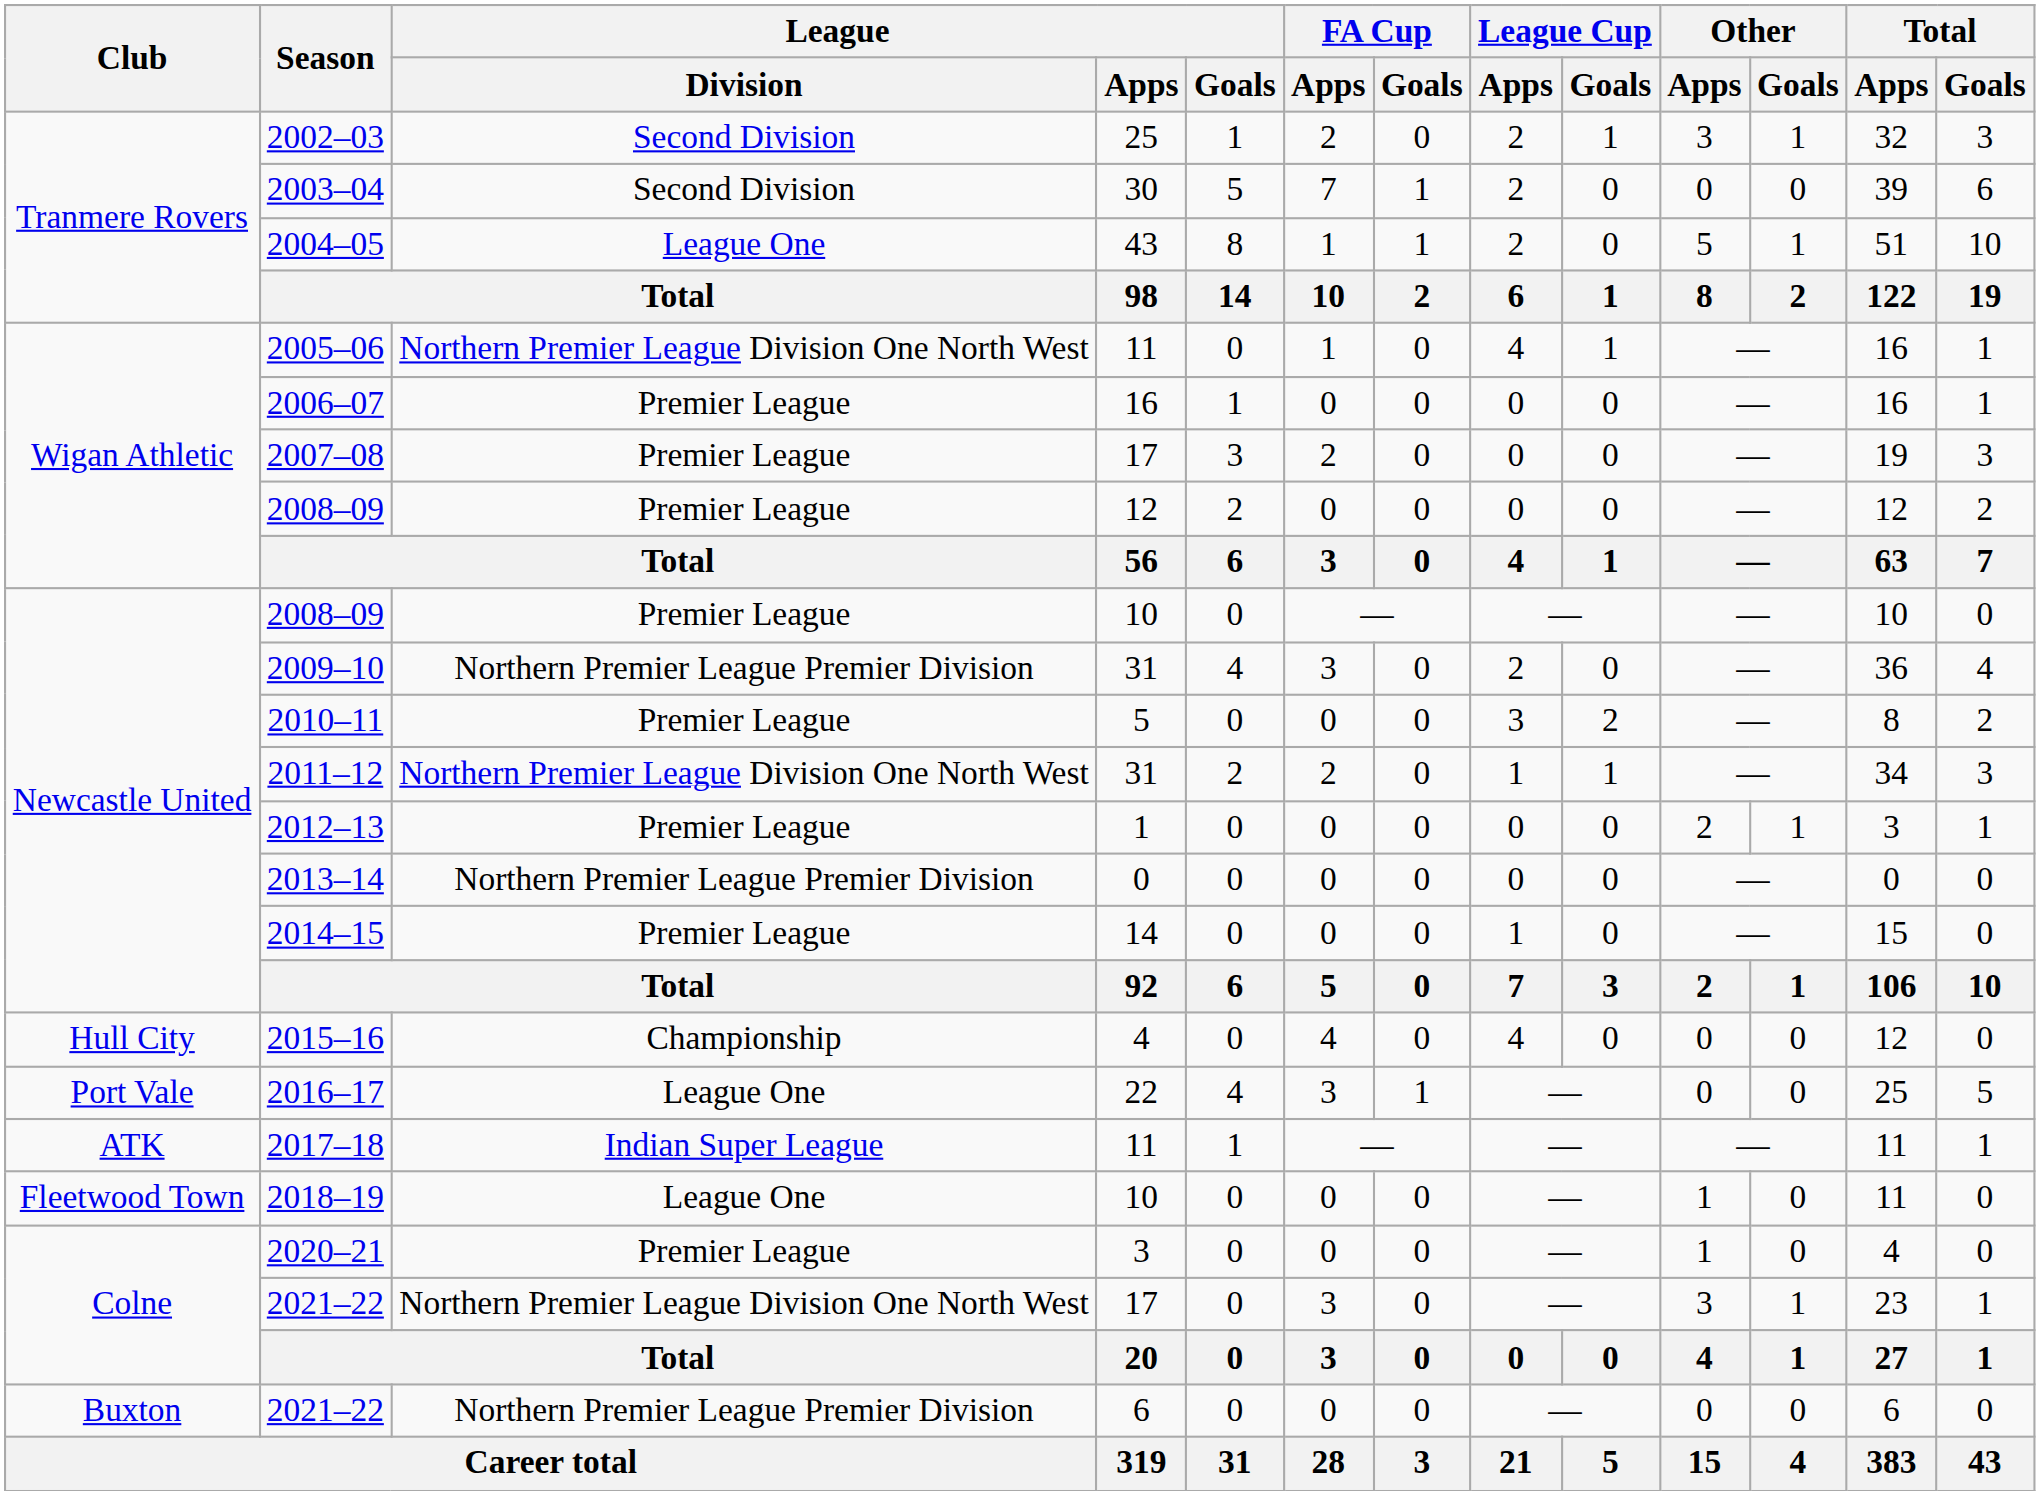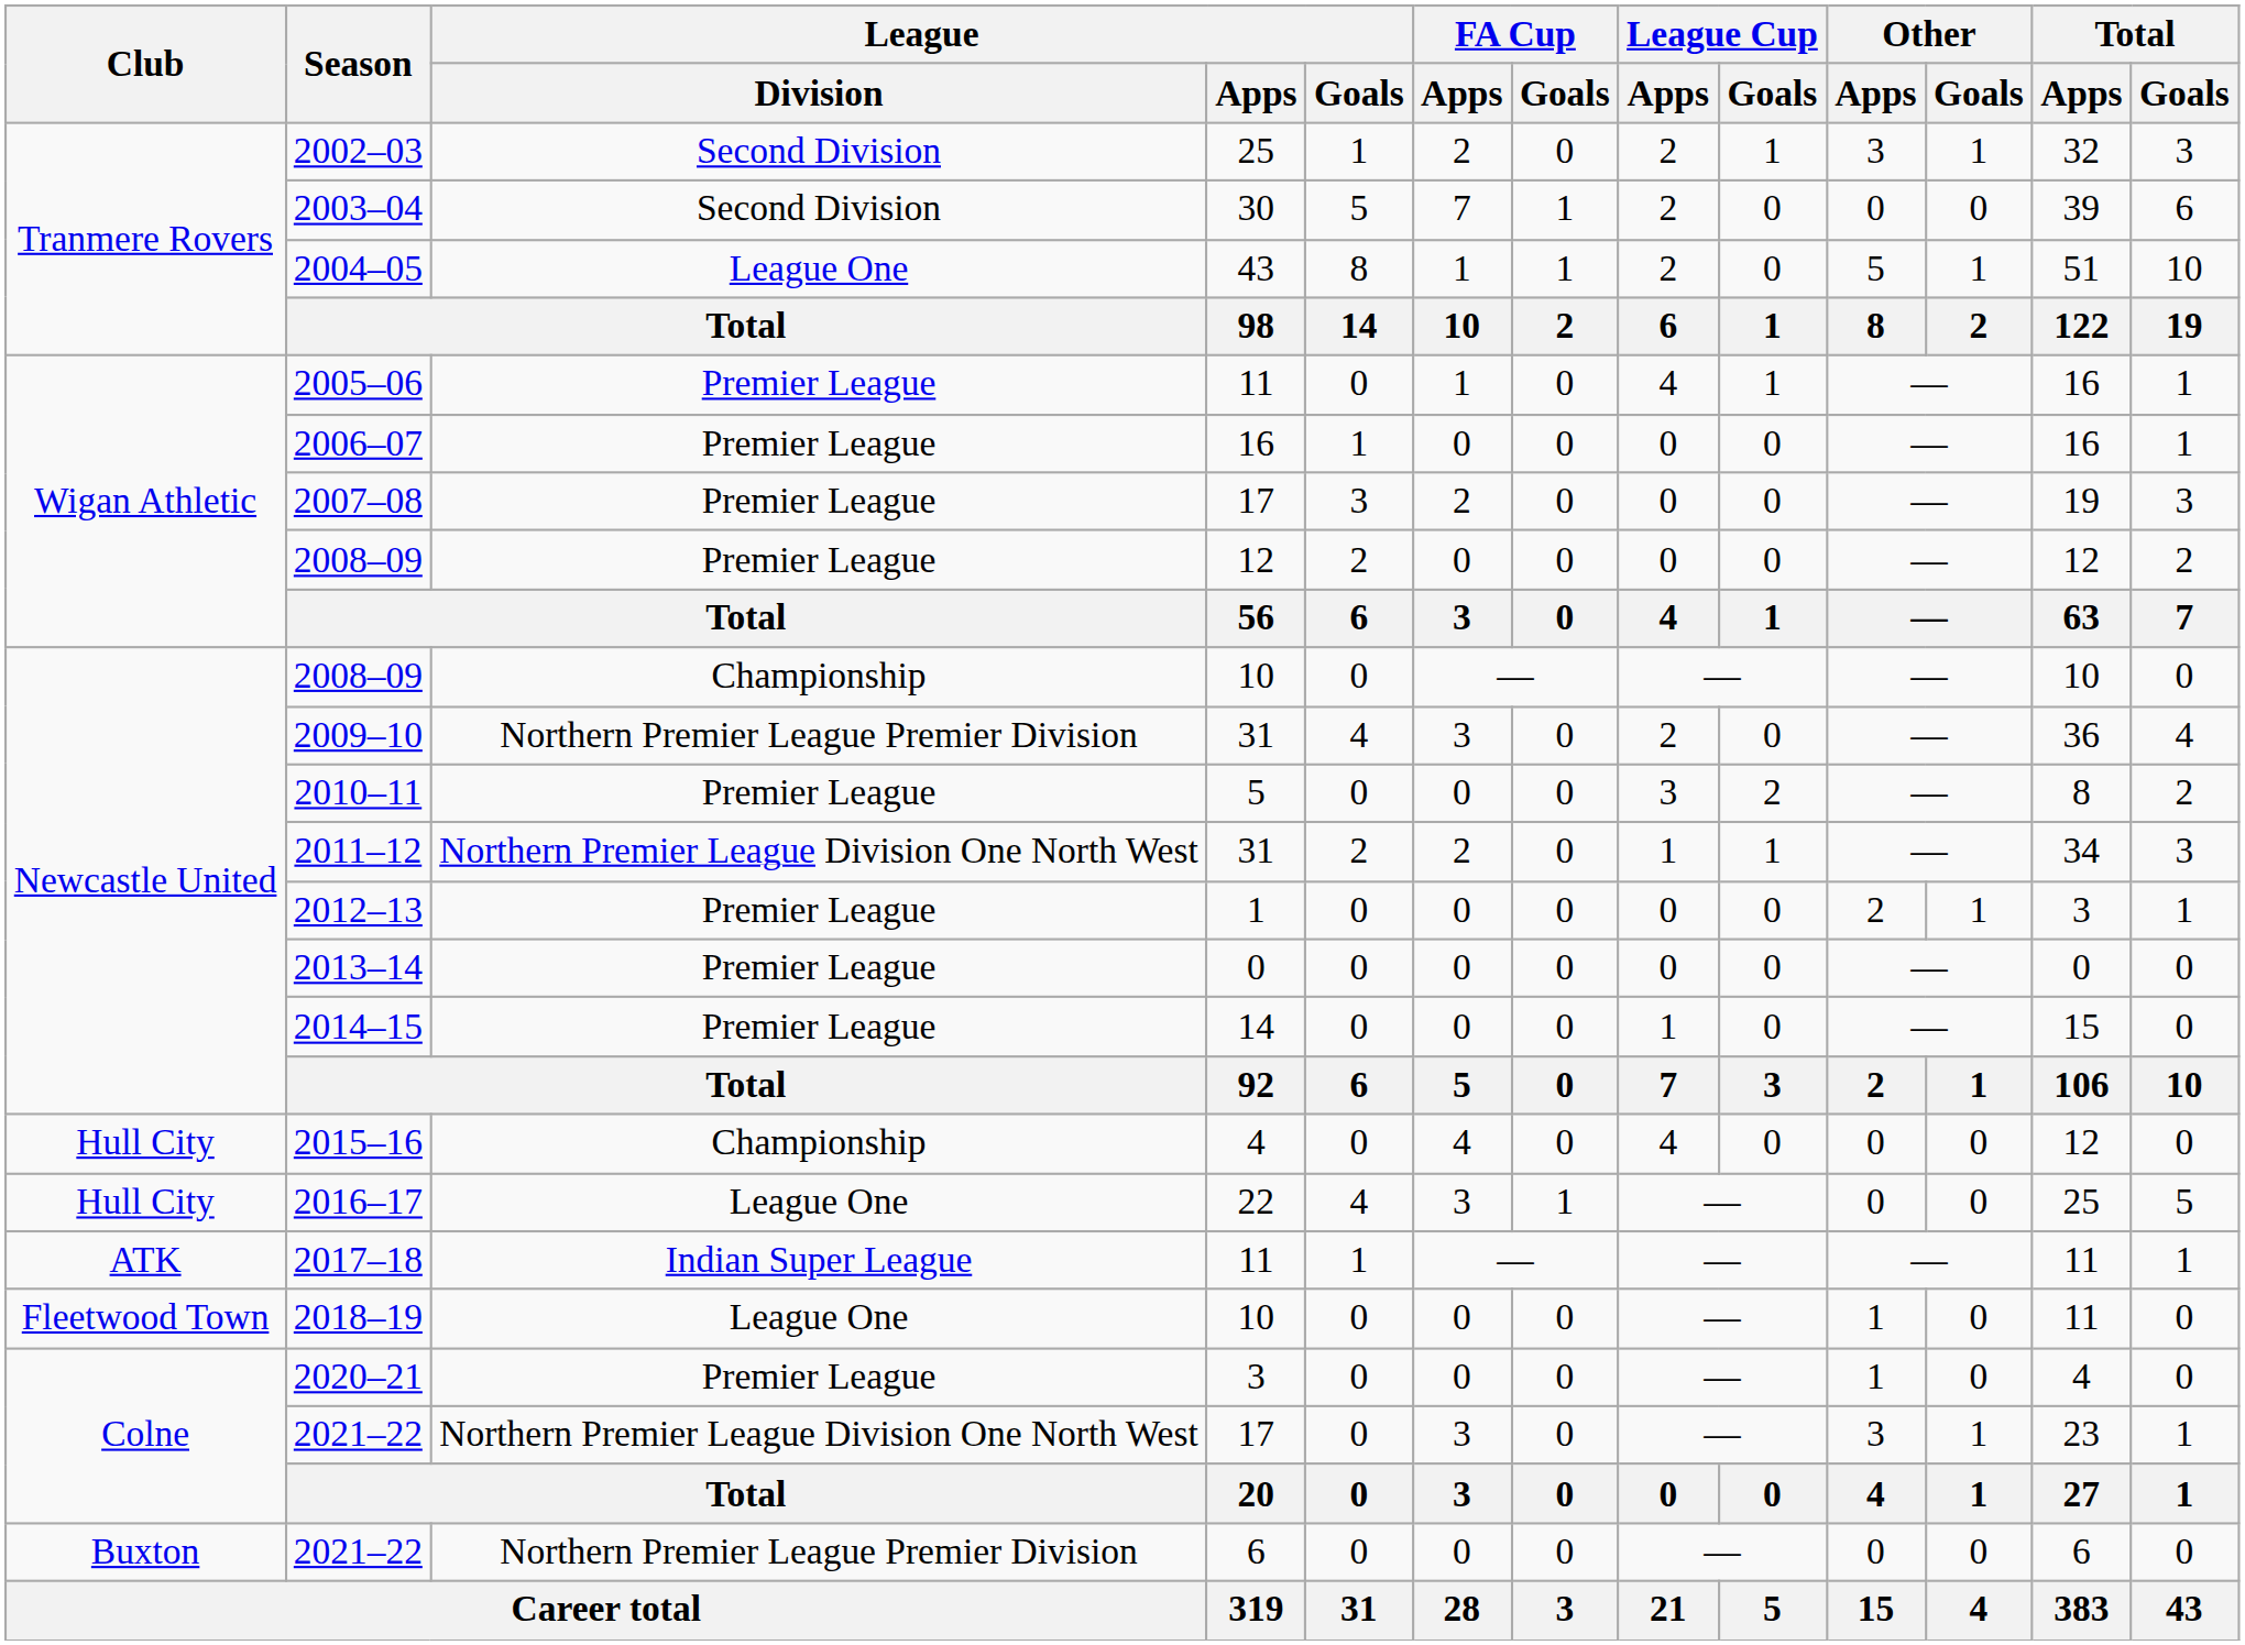 <table class=wikitable style=text-align:center>
 <tr>
 <th rowspan=2>Club</th>
 <th rowspan=2>Season</th>
 <th colspan=3>League</th>
 <th colspan=2><a href='#'>FA Cup</a></th>
 <th colspan=2><a href='#'>League Cup</a></th>
 <th colspan=2>Other</th>
 <th colspan=2>Total</th>
 </tr>
 <tr>
 <th>Division</th>
 <th>Apps</th>
 <th>Goals</th>
 <th>Apps</th>
 <th>Goals</th>
 <th>Apps</th>
 <th>Goals</th>
 <th>Apps</th>
 <th>Goals</th>
 <th>Apps</th>
 <th>Goals</th>
 </tr>
 <tr>
 <td rowspan=4><a href='#'>Tranmere Rovers</a></td>
 <td><a href='#'>2002–03</a></td>
 <td><a href='#'>Second Division</a></td>
 <td>25</td>
 <td>1</td>
 <td>2</td>
 <td>0</td>
 <td>2</td>
 <td>1</td>
 <td>3</td>
 <td>1</td>
 <td>32</td>
 <td>3</td>
 </tr>
 <tr>
 <td><a href='#'>2003–04</a></td>
 <td>Second Division</td>
 <td>30</td>
 <td>5</td>
 <td>7</td>
 <td>1</td>
 <td>2</td>
 <td>0</td>
 <td>0</td>
 <td>0</td>
 <td>39</td>
 <td>6</td>
 </tr>
 <tr>
 <td><a href='#'>2004–05</a></td>
 <td><a href='#'>League One</a></td>
 <td>43</td>
 <td>8</td>
 <td>1</td>
 <td>1</td>
 <td>2</td>
 <td>0</td>
 <td>5</td>
 <td>1</td>
 <td>51</td>
 <td>10</td>
 </tr>
 <tr>
 <th colspan=2>Total</th>
 <th>98</th>
 <th>14</th>
 <th>10</th>
 <th>2</th>
 <th>6</th>
 <th>1</th>
 <th>8</th>
 <th>2</th>
 <th>122</th>
 <th>19</th>
 </tr>
 <tr>
 <td rowspan=5><a href='#'>Wigan Athletic</a></td>
 <td><a href='#'>2005–06</a></td>
-<td><a href='#'>Northern Premier League</a> Division One North West</td>
+<td><a href='#'>Premier League</a></td>
 <td>11</td>
 <td>0</td>
 <td>1</td>
 <td>0</td>
 <td>4</td>
 <td>1</td>
 <td colspan=2>—</td>
 <td>16</td>
 <td>1</td>
 </tr>
 <tr>
 <td><a href='#'>2006–07</a></td>
 <td>Premier League</td>
 <td>16</td>
 <td>1</td>
 <td>0</td>
 <td>0</td>
 <td>0</td>
 <td>0</td>
 <td colspan=2>—</td>
 <td>16</td>
 <td>1</td>
 </tr>
 <tr>
 <td><a href='#'>2007–08</a></td>
 <td>Premier League</td>
 <td>17</td>
 <td>3</td>
 <td>2</td>
 <td>0</td>
 <td>0</td>
 <td>0</td>
 <td colspan=2>—</td>
 <td>19</td>
 <td>3</td>
 </tr>
 <tr>
 <td><a href='#'>2008–09</a></td>
 <td>Premier League</td>
 <td>12</td>
 <td>2</td>
 <td>0</td>
 <td>0</td>
 <td>0</td>
 <td>0</td>
 <td colspan=2>—</td>
 <td>12</td>
 <td>2</td>
 </tr>
 <tr>
 <th colspan=2>Total</th>
 <th>56</th>
 <th>6</th>
 <th>3</th>
 <th>0</th>
 <th>4</th>
 <th>1</th>
 <th colspan=2>—</th>
 <th>63</th>
 <th>7</th>
 </tr>
 <tr>
 <td rowspan=8><a href='#'>Newcastle United</a></td>
 <td><a href='#'>2008–09</a></td>
-<td>Premier League</td>
+<td>Championship</td>
 <td>10</td>
 <td>0</td>
 <td colspan=2>—</td>
 <td colspan=2>—</td>
 <td colspan=2>—</td>
 <td>10</td>
 <td>0</td>
 </tr>
 <tr>
 <td><a href='#'>2009–10</a></td>
 <td>Northern Premier League Premier Division</td>
 <td>31</td>
 <td>4</td>
 <td>3</td>
 <td>0</td>
 <td>2</td>
 <td>0</td>
 <td colspan=2>—</td>
 <td>36</td>
 <td>4</td>
 </tr>
 <tr>
 <td><a href='#'>2010–11</a></td>
 <td>Premier League</td>
 <td>5</td>
 <td>0</td>
 <td>0</td>
 <td>0</td>
 <td>3</td>
 <td>2</td>
 <td colspan=2>—</td>
 <td>8</td>
 <td>2</td>
 </tr>
 <tr>
 <td><a href='#'>2011–12</a></td>
 <td><a href='#'>Northern Premier League</a> Division One North West</td>
 <td>31</td>
 <td>2</td>
 <td>2</td>
 <td>0</td>
 <td>1</td>
 <td>1</td>
 <td colspan=2>—</td>
 <td>34</td>
 <td>3</td>
 </tr>
 <tr>
 <td><a href='#'>2012–13</a></td>
 <td>Premier League</td>
 <td>1</td>
 <td>0</td>
 <td>0</td>
 <td>0</td>
 <td>0</td>
 <td>0</td>
 <td>2</td>
 <td>1</td>
 <td>3</td>
 <td>1</td>
 </tr>
 <tr>
 <td><a href='#'>2013–14</a></td>
-<td>Northern Premier League Premier Division</td>
+<td>Premier League</td>
 <td>0</td>
 <td>0</td>
 <td>0</td>
 <td>0</td>
 <td>0</td>
 <td>0</td>
 <td colspan=2>—</td>
 <td>0</td>
 <td>0</td>
 </tr>
 <tr>
 <td><a href='#'>2014–15</a></td>
 <td>Premier League</td>
 <td>14</td>
 <td>0</td>
 <td>0</td>
 <td>0</td>
 <td>1</td>
 <td>0</td>
 <td colspan=2>—</td>
 <td>15</td>
 <td>0</td>
 </tr>
 <tr>
 <th colspan=2>Total</th>
 <th>92</th>
 <th>6</th>
 <th>5</th>
 <th>0</th>
 <th>7</th>
 <th>3</th>
 <th>2</th>
 <th>1</th>
 <th>106</th>
 <th>10</th>
 </tr>
 <tr>
 <td><a href='#'>Hull City</a></td>
 <td><a href='#'>2015–16</a></td>
 <td>Championship</td>
 <td>4</td>
 <td>0</td>
 <td>4</td>
 <td>0</td>
 <td>4</td>
 <td>0</td>
 <td>0</td>
 <td>0</td>
 <td>12</td>
 <td>0</td>
 </tr>
 <tr>
-<td><a href='#'>Port Vale</a></td>
+<td><a href='#'>Hull City</a></td>
 <td><a href='#'>2016–17</a></td>
 <td>League One</td>
 <td>22</td>
 <td>4</td>
 <td>3</td>
 <td>1</td>
 <td colspan=2>—</td>
 <td>0</td>
 <td>0</td>
 <td>25</td>
 <td>5</td>
 </tr>
 <tr>
 <td><a href='#'>ATK</a></td>
 <td><a href='#'>2017–18</a></td>
 <td><a href='#'>Indian Super League</a></td>
 <td>11</td>
 <td>1</td>
 <td colspan=2>—</td>
 <td colspan=2>—</td>
 <td colspan=2>—</td>
 <td>11</td>
 <td>1</td>
 </tr>
 <tr>
 <td><a href='#'>Fleetwood Town</a></td>
 <td><a href='#'>2018–19</a></td>
 <td>League One</td>
 <td>10</td>
 <td>0</td>
 <td>0</td>
 <td>0</td>
 <td colspan=2>—</td>
 <td>1</td>
 <td>0</td>
 <td>11</td>
 <td>0</td>
 </tr>
 <tr>
 <td rowspan=3><a href='#'>Colne</a></td>
 <td><a href='#'>2020–21</a></td>
 <td>Premier League</td>
 <td>3</td>
 <td>0</td>
 <td>0</td>
 <td>0</td>
 <td colspan=2>—</td>
 <td>1</td>
 <td>0</td>
 <td>4</td>
 <td>0</td>
 </tr>
 <tr>
 <td><a href='#'>2021–22</a></td>
 <td>Northern Premier League Division One North West</td>
 <td>17</td>
 <td>0</td>
 <td>3</td>
 <td>0</td>
 <td colspan=2>—</td>
 <td>3</td>
 <td>1</td>
 <td>23</td>
 <td>1</td>
 </tr>
 <tr>
 <th colspan=2>Total</th>
 <th>20</th>
 <th>0</th>
 <th>3</th>
 <th>0</th>
 <th>0</th>
 <th>0</th>
 <th>4</th>
 <th>1</th>
 <th>27</th>
 <th>1</th>
 </tr>
 <tr>
 <td><a href='#'>Buxton</a></td>
 <td><a href='#'>2021–22</a></td>
 <td>Northern Premier League Premier Division</td>
 <td>6</td>
 <td>0</td>
 <td>0</td>
 <td>0</td>
 <td colspan=2>—</td>
 <td>0</td>
 <td>0</td>
 <td>6</td>
 <td>0</td>
 </tr>
 <tr>
 <th colspan=3>Career total</th>
 <th>319</th>
 <th>31</th>
 <th>28</th>
 <th>3</th>
 <th>21</th>
 <th>5</th>
 <th>15</th>
 <th>4</th>
 <th>383</th>
 <th>43</th>
 </tr>
 </table>
